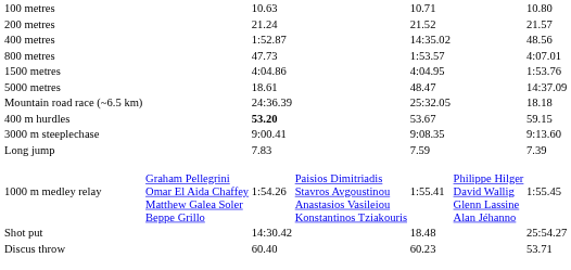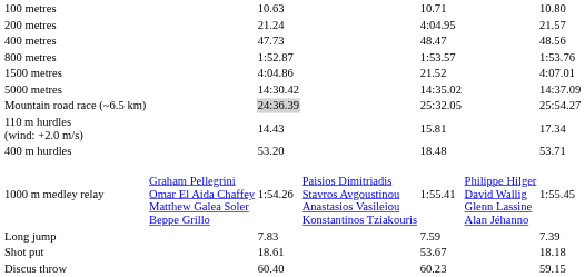 <table>
 <tr>
 <td>100 metres</td>
 <td></td>
 <td>10.63</td>
 <td></td>
 <td>10.71</td>
 <td></td>
 <td>10.80</td>
 </tr>
 <tr>
 <td>200 metres</td>
 <td></td>
 <td>21.24</td>
 <td></td>
-<td>21.52</td>
+<td>4:04.95</td>
 <td></td>
 <td>21.57</td>
 </tr>
 <tr>
 <td>400 metres</td>
 <td></td>
-<td>1:52.87</td>
+<td>47.73</td>
 <td></td>
-<td>14:35.02</td>
+<td>48.47</td>
 <td></td>
 <td>48.56</td>
 </tr>
 <tr>
 <td>800 metres</td>
 <td></td>
-<td>47.73</td>
+<td>1:52.87</td>
 <td></td>
 <td>1:53.57</td>
 <td></td>
-<td>4:07.01</td>
+<td>1:53.76</td>
 </tr>
 <tr>
 <td>1500 metres</td>
 <td></td>
 <td>4:04.86 </td>
 <td></td>
-<td>4:04.95</td>
+<td>21.52</td>
 <td></td>
-<td>1:53.76</td>
+<td>4:07.01</td>
 </tr>
 <tr>
 <td>5000 metres</td>
 <td></td>
-<td>18.61</td>
+<td>14:30.42</td>
 <td></td>
-<td>48.47</td>
+<td>14:35.02</td>
 <td></td>
 <td>14:37.09</td>
 </tr>
 <tr>
 <td>Mountain road race (~6.5 km)</td>
 <td></td>
-<td>24:36.39</td>
+<td style="background: lightgrey;">24:36.39</td>
 <td></td>
 <td>25:32.05</td>
 <td></td>
-<td>18.18</td>
+<td>25:54.27</td>
+</tr>
+<tr>
+<td>110 m hurdles<br>(wind: +2.0 m/s)</td>
+<td></td>
+<td>14.43</td>
+<td></td>
+<td>15.81</td>
+<td></td>
+<td>17.34</td>
 </tr>
 <tr>
 <td>400 m hurdles</td>
 <td></td>
-<td><strong>53.20</strong></td>
+<td>53.20</td>
 <td></td>
-<td>53.67</td>
+<td>18.48</td>
 <td></td>
-<td>59.15</td>
+<td>53.71</td>
 </tr>
 <tr>
-<td>3000 m steeplechase</td>
-<td></td>
-<td>9:00.41</td>
-<td></td>
-<td>9:08.35</td>
-<td></td>
-<td>9:13.60</td>
+<td>1000 m medley relay</td>
+<td><br><a href='#'>Graham Pellegrini</a><br><a href='#'>Omar El Aida Chaffey</a><br><a href='#'>Matthew Galea Soler</a><br><a href='#'>Beppe Grillo</a></td>
+<td>1:54.26</td>
+<td><br><a href='#'>Paisios Dimitriadis</a><br><a href='#'>Stavros Avgoustinou</a><br><a href='#'>Anastasios Vasileiou</a><br><a href='#'>Konstantinos Tziakouris</a></td>
+<td>1:55.41</td>
+<td><br><a href='#'>Philippe Hilger</a><br><a href='#'>David Wallig</a><br><a href='#'>Glenn Lassine</a><br><a href='#'>Alan Jéhanno</a></td>
+<td>1:55.45</td>
 </tr>
 <tr>
 <td>Long jump</td>
 <td></td>
 <td>7.83</td>
 <td></td>
 <td>7.59</td>
 <td></td>
 <td>7.39</td>
 </tr>
 <tr>
-<td>1000 m medley relay</td>
-<td><br><a href='#'>Graham Pellegrini</a><br><a href='#'>Omar El Aida Chaffey</a><br><a href='#'>Matthew Galea Soler</a><br><a href='#'>Beppe Grillo</a></td>
-<td>1:54.26</td>
-<td><br><a href='#'>Paisios Dimitriadis</a><br><a href='#'>Stavros Avgoustinou</a><br><a href='#'>Anastasios Vasileiou</a><br><a href='#'>Konstantinos Tziakouris</a></td>
-<td>1:55.41</td>
-<td><br><a href='#'>Philippe Hilger</a><br><a href='#'>David Wallig</a><br><a href='#'>Glenn Lassine</a><br><a href='#'>Alan Jéhanno</a></td>
-<td>1:55.45</td>
-</tr>
-<tr>
 <td>Shot put</td>
 <td></td>
-<td>14:30.42</td>
+<td>18.61</td>
 <td></td>
-<td>18.48</td>
+<td>53.67</td>
 <td></td>
-<td>25:54.27</td>
+<td>18.18</td>
 </tr>
 <tr>
 <td>Discus throw</td>
 <td></td>
 <td>60.40</td>
 <td></td>
 <td>60.23</td>
 <td></td>
-<td>53.71</td>
+<td>59.15</td>
 </tr>
 </table>
